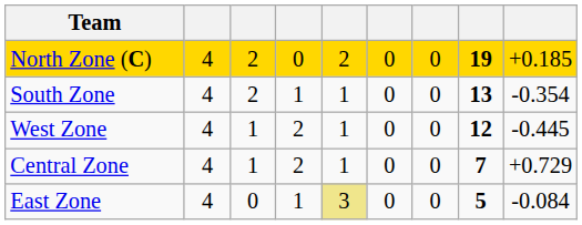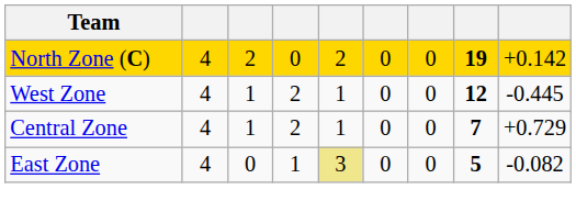 <table class="wikitable" style="text-align:center">
 <tr>
 <th style="width:120px">Team</th>
 <th style="width:25px"></th>
 <th style="width:25px"></th>
 <th style="width:25px"></th>
 <th style="width:25px"></th>
 <th style="width:25px"></th>
 <th style="width:25px"></th>
 <th style="width:25px"></th>
 <th style="width:40px;"></th>
 </tr>
 <tr style="background:gold;">
 <td style="text-align:left"><a href='#'>North Zone</a> (<strong>C</strong>)</td>
 <td>4</td>
 <td>2</td>
 <td>0</td>
 <td>2</td>
 <td>0</td>
 <td>0</td>
 <td><strong>19</strong></td>
-<td>+0.185</td>
-</tr>
-<tr>
-<td style="text-align:left"><a href='#'>South Zone</a></td>
-<td>4</td>
-<td>2</td>
-<td>1</td>
-<td>1</td>
-<td>0</td>
-<td>0</td>
-<td><strong>13</strong></td>
-<td>-0.354</td>
+<td>+0.142</td>
 </tr>
 <tr>
 <td style="text-align:left"><a href='#'>West Zone</a></td>
 <td>4</td>
 <td>1</td>
 <td>2</td>
 <td>1</td>
 <td>0</td>
 <td>0</td>
 <td><strong>12</strong></td>
 <td>-0.445</td>
 </tr>
 <tr>
 <td style="text-align:left"><a href='#'>Central Zone</a></td>
 <td>4</td>
 <td>1</td>
 <td>2</td>
 <td>1</td>
 <td>0</td>
 <td>0</td>
 <td><strong>7</strong></td>
 <td>+0.729</td>
 </tr>
 <tr>
 <td style="text-align:left"><a href='#'>East Zone</a></td>
 <td>4</td>
 <td>0</td>
 <td>1</td>
 <td style="background: khaki;">3</td>
 <td>0</td>
 <td>0</td>
 <td><strong>5</strong></td>
-<td>-0.084</td>
+<td>-0.082</td>
 </tr>
 </table>
